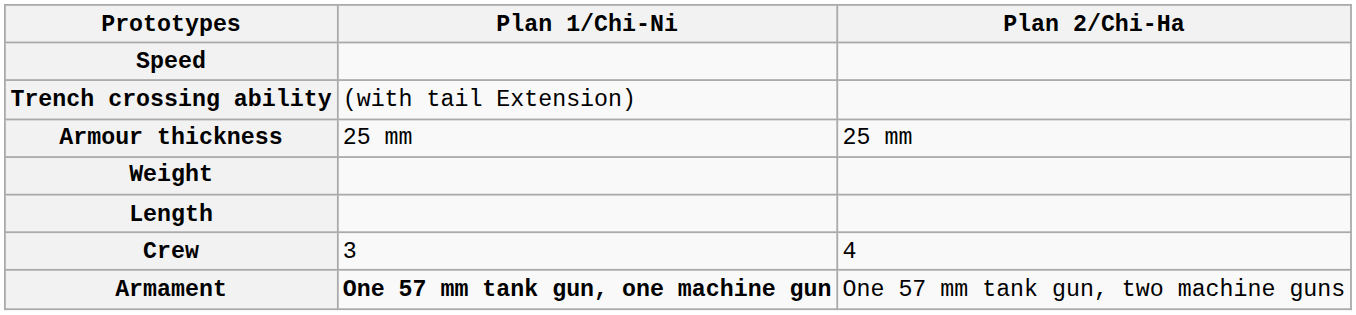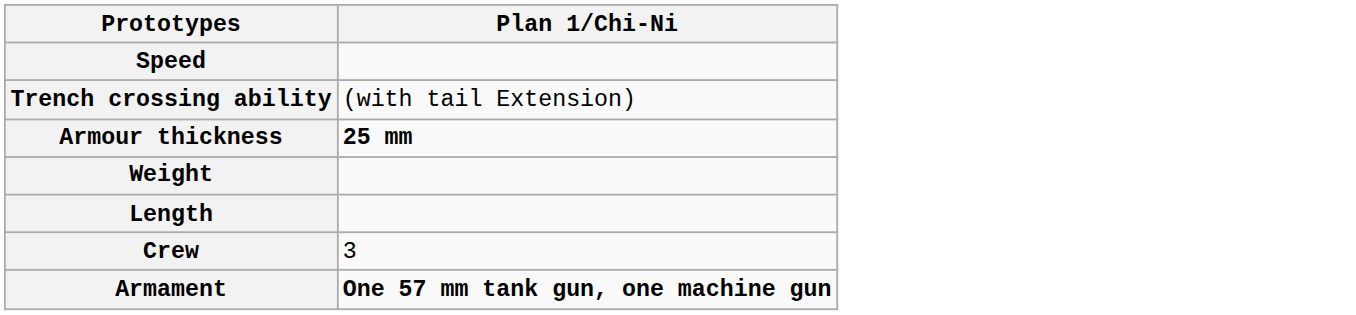 <table border="1" class="wikitable">
 <tr>
 <th>Prototypes</th>
 <th>Plan 1/Chi-Ni</th>
-<th>Plan 2/Chi-Ha</th>
 </tr>
 <tr>
 <th>Speed</th>
-<td></td>
 <td></td>
 </tr>
 <tr>
 <th>Trench crossing ability</th>
 <td> (with tail Extension)</td>
-<td></td>
 </tr>
 <tr>
 <th>Armour thickness</th>
-<td>25 mm</td>
-<td>25 mm</td>
+<td><strong>25 mm</strong></td>
 </tr>
 <tr>
 <th>Weight</th>
-<td></td>
 <td></td>
 </tr>
 <tr>
 <th>Length</th>
 <td></td>
-<td></td>
 </tr>
 <tr>
 <th>Crew</th>
 <td>3</td>
-<td>4</td>
 </tr>
 <tr>
 <th>Armament</th>
 <td><strong>One 57 mm tank gun, one machine gun</strong></td>
-<td>One 57 mm tank gun, two machine guns</td>
 </tr>
 </table>
